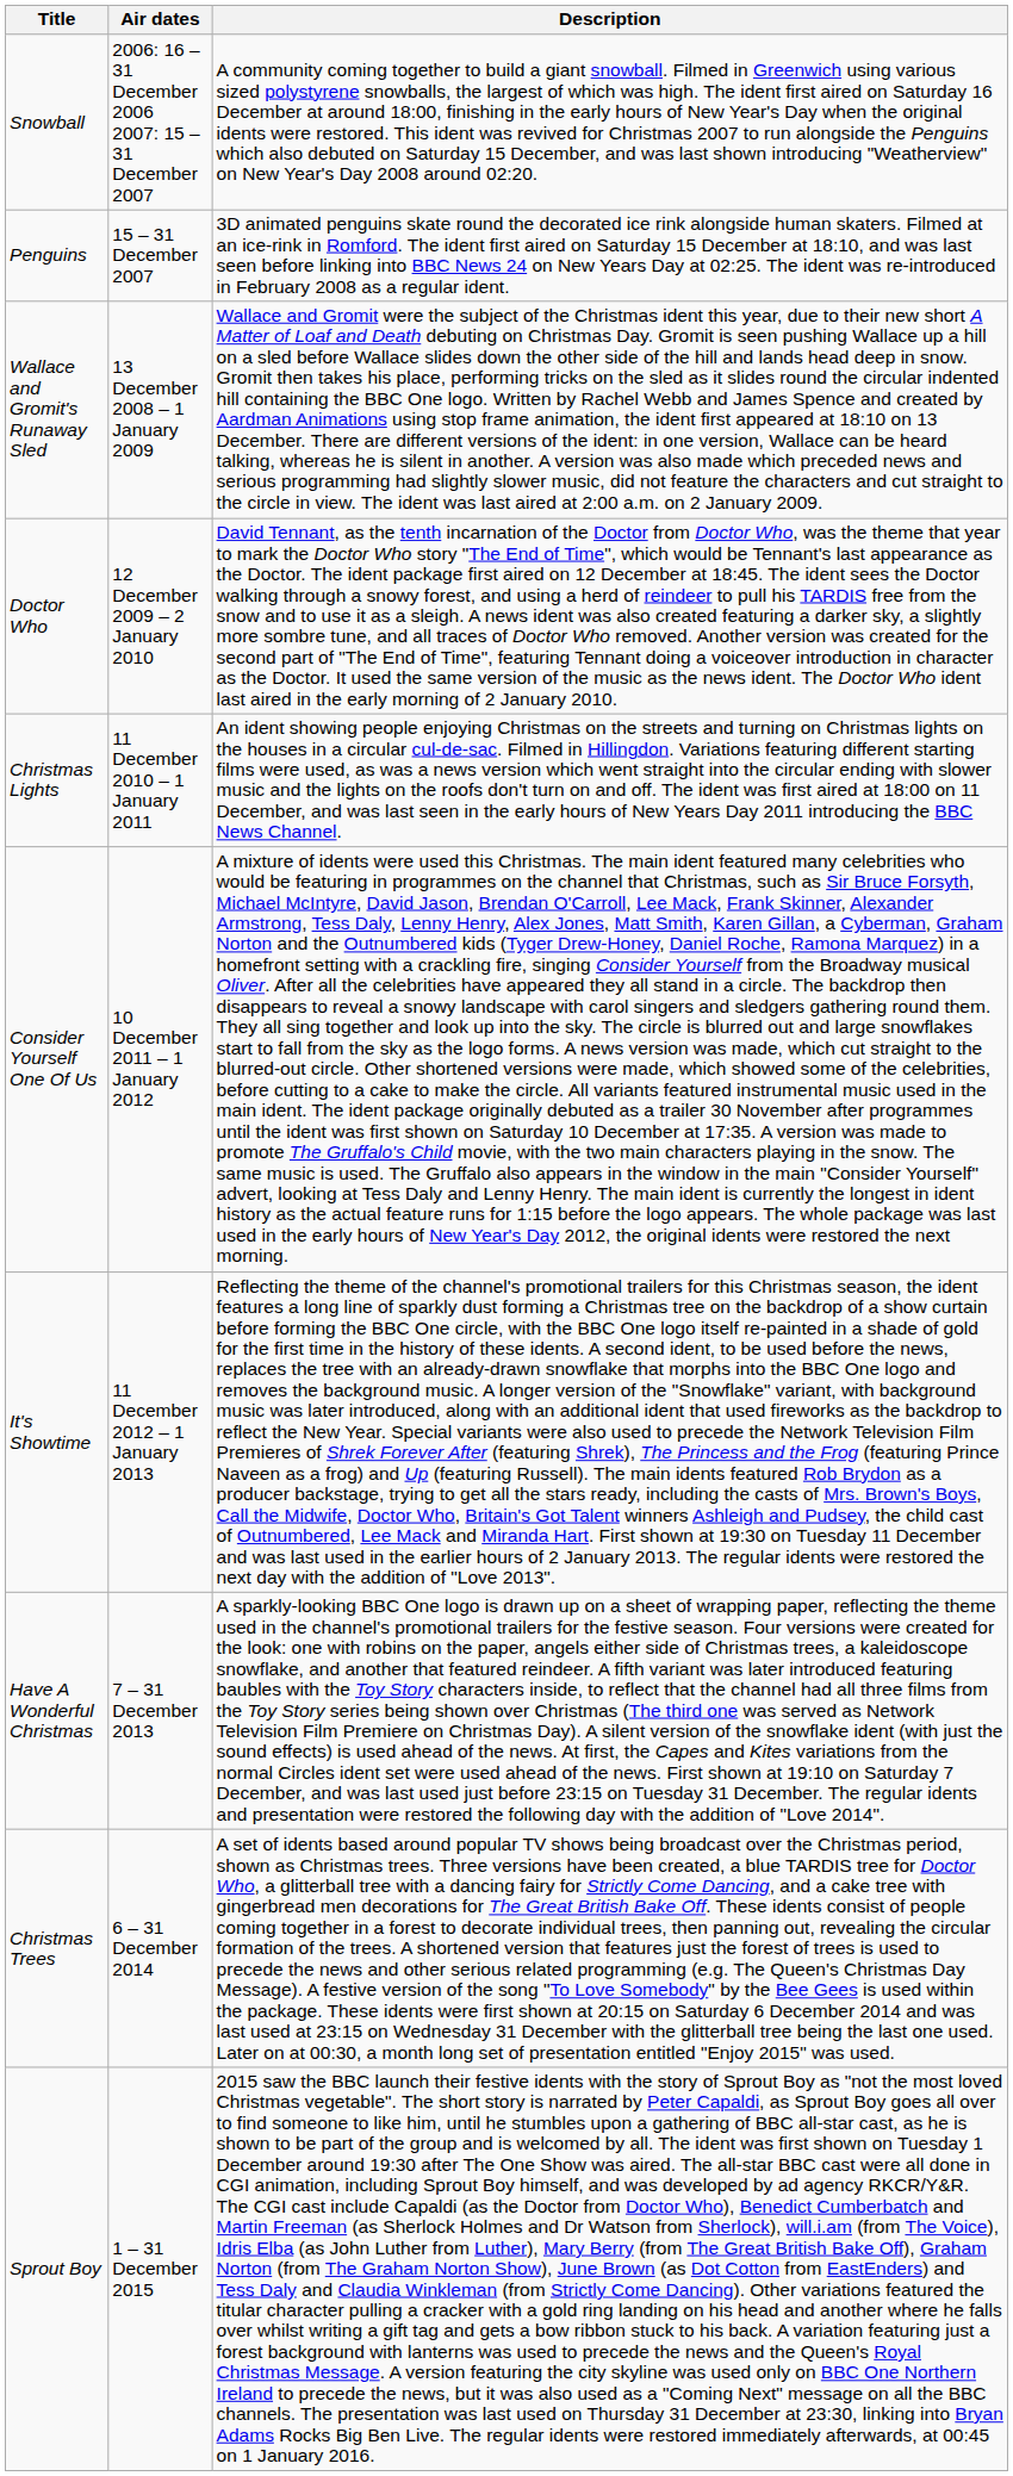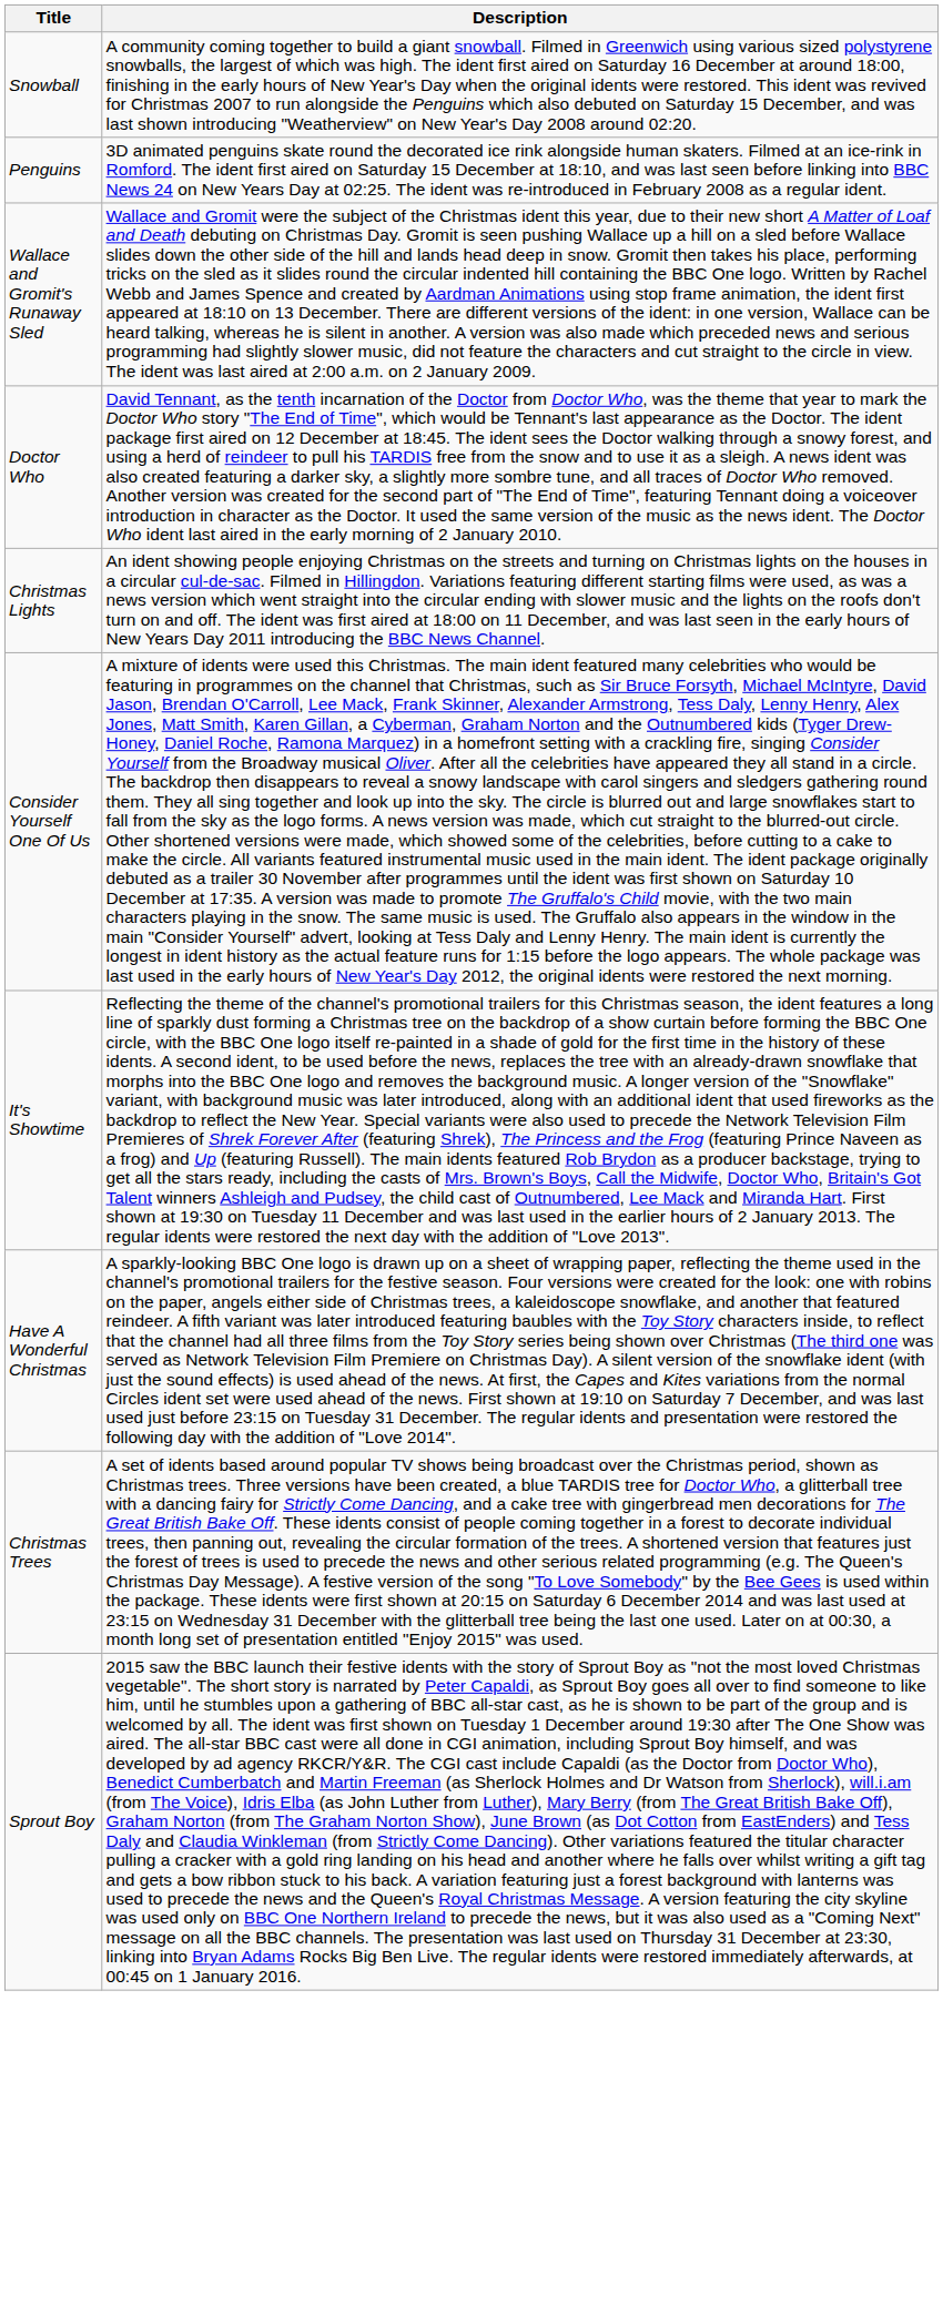 <table class="wikitable">
 <tr>
 <th>Title</th>
-<th>Air dates</th>
 <th>Description</th>
 </tr>
 <tr>
 <td><em>Snowball</em></td>
-<td>2006: 16 – 31 December 2006<br>2007: 15 – 31 December 2007</td>
 <td>A community coming together to build a giant <a href='#'>snowball</a>. Filmed in <a href='#'>Greenwich</a> using various sized <a href='#'>polystyrene</a> snowballs, the largest of which was  high. The ident first aired on Saturday 16 December at around 18:00, finishing in the early hours of New Year's Day when the original idents were restored. This ident was revived for Christmas 2007 to run alongside the <em>Penguins</em> which also debuted on Saturday 15 December, and was last shown introducing "Weatherview" on New Year's Day 2008 around 02:20.</td>
 </tr>
 <tr>
 <td><em>Penguins</em></td>
-<td>15 – 31 December 2007</td>
 <td>3D animated penguins skate round the decorated ice rink alongside human skaters. Filmed at an ice-rink in <a href='#'>Romford</a>. The ident first aired on Saturday 15 December at 18:10, and was last seen before linking into <a href='#'>BBC News 24</a> on New Years Day at 02:25. The ident was re-introduced in February 2008 as a regular ident.</td>
 </tr>
 <tr>
 <td><em>Wallace and Gromit's Runaway Sled</em></td>
-<td>13 December 2008 – 1 January 2009</td>
 <td><a href='#'>Wallace and Gromit</a> were the subject of the Christmas ident this year, due to their new short <em><a href='#'>A Matter of Loaf and Death</a></em> debuting on Christmas Day. Gromit is seen pushing Wallace up a hill on a sled before Wallace slides down the other side of the hill and lands head deep in snow. Gromit then takes his place, performing tricks on the sled as it slides round the circular indented hill containing the BBC One logo. Written by Rachel Webb and James Spence and created by <a href='#'>Aardman Animations</a> using stop frame animation, the ident first appeared at 18:10 on 13 December. There are different versions of the ident: in one version, Wallace can be heard talking, whereas he is silent in another. A version was also made which preceded news and serious programming had slightly slower music, did not feature the characters and cut straight to the circle in view. The ident was last aired at 2:00 a.m. on 2 January 2009.</td>
 </tr>
 <tr>
 <td><em>Doctor Who</em></td>
-<td>12 December 2009 – 2 January 2010</td>
 <td><a href='#'>David Tennant</a>, as the <a href='#'>tenth</a> incarnation of the <a href='#'>Doctor</a> from <em><a href='#'>Doctor Who</a></em>, was the theme that year to mark the <em>Doctor Who</em> story "<a href='#'>The End of Time</a>", which would be Tennant's last appearance as the Doctor. The ident package first aired on 12 December at 18:45. The ident sees the Doctor walking through a snowy forest, and using a herd of <a href='#'>reindeer</a> to pull his <a href='#'>TARDIS</a> free from the snow and to use it as a sleigh.  A news ident was also created featuring a darker sky, a slightly more sombre tune, and all traces of <em>Doctor Who</em> removed. Another version was created for the second part of "The End of Time", featuring Tennant doing a voiceover introduction in character as the Doctor. It used the same version of the music as the news ident. The <em>Doctor Who</em> ident last aired in the early morning of 2 January 2010.</td>
 </tr>
 <tr>
 <td><em>Christmas Lights</em></td>
-<td>11 December 2010 – 1 January 2011</td>
 <td>An ident showing people enjoying Christmas on the streets and turning on Christmas lights on the houses in a circular <a href='#'>cul-de-sac</a>. Filmed in <a href='#'>Hillingdon</a>. Variations featuring different starting films were used, as was a news version which went straight into the circular ending with slower music and the lights on the roofs don't turn on and off. The ident was first aired at 18:00 on 11 December, and was last seen in the early hours of New Years Day 2011 introducing the <a href='#'>BBC News Channel</a>.</td>
 </tr>
 <tr>
 <td><em>Consider Yourself One Of Us</em></td>
-<td>10 December 2011 – 1 January 2012</td>
 <td>A mixture of idents were used this Christmas. The main ident featured many celebrities who would be featuring in programmes on the channel that Christmas, such as <a href='#'>Sir Bruce Forsyth</a>, <a href='#'>Michael McIntyre</a>, <a href='#'>David Jason</a>, <a href='#'>Brendan O'Carroll</a>, <a href='#'>Lee Mack</a>, <a href='#'>Frank Skinner</a>, <a href='#'>Alexander Armstrong</a>, <a href='#'>Tess Daly</a>, <a href='#'>Lenny Henry</a>, <a href='#'>Alex Jones</a>, <a href='#'>Matt Smith</a>, <a href='#'>Karen Gillan</a>, a <a href='#'>Cyberman</a>, <a href='#'>Graham Norton</a> and the <a href='#'>Outnumbered</a> kids (<a href='#'>Tyger Drew-Honey</a>, <a href='#'>Daniel Roche</a>, <a href='#'>Ramona Marquez</a>) in a homefront setting with a crackling fire, singing <em><a href='#'>Consider Yourself</a></em> from the Broadway musical <em><a href='#'>Oliver</a></em>. After all the celebrities have appeared they all stand in a circle. The backdrop then disappears to reveal a snowy landscape with carol singers and sledgers gathering round them. They all sing together and look up into the sky. The circle is blurred out and large snowflakes start to fall from the sky as the logo forms. A news version was made, which cut straight to the blurred-out circle. Other shortened versions were made, which showed some of the celebrities, before cutting to a cake to make the circle. All variants featured instrumental music used in the main ident. The ident package originally debuted as a trailer 30 November after programmes until the ident was first shown on Saturday 10 December at 17:35. A version was made to promote <em><a href='#'>The Gruffalo's Child</a></em> movie, with the two main characters playing in the snow. The same music is used. The Gruffalo also appears in the window in the main "Consider Yourself" advert, looking at Tess Daly and Lenny Henry. The main ident is currently the longest in ident history as the actual feature runs for 1:15 before the logo appears. The whole package was last used in the early hours of <a href='#'>New Year's Day</a> 2012, the original idents were restored the next morning.</td>
 </tr>
 <tr>
 <td><em>It's Showtime</em></td>
-<td>11 December 2012 – 1 January 2013</td>
 <td>Reflecting the theme of the channel's promotional trailers for this Christmas season, the ident features a long line of sparkly dust forming a Christmas tree on the backdrop of a show curtain before forming the BBC One circle, with the BBC One logo itself re-painted in a shade of gold for the first time in the history of these idents. A second ident, to be used before the news, replaces the tree with an already-drawn snowflake that morphs into the BBC One logo and removes the background music. A longer version of the "Snowflake" variant, with background music was later introduced, along with an additional ident that used fireworks as the backdrop to reflect the New Year. Special variants were also used to precede the Network Television Film Premieres of <em><a href='#'>Shrek Forever After</a></em> (featuring <a href='#'>Shrek</a>), <em><a href='#'>The Princess and the Frog</a></em> (featuring Prince Naveen as a frog) and <em><a href='#'>Up</a></em> (featuring Russell). The main idents featured <a href='#'>Rob Brydon</a> as a producer backstage,  trying to get all the stars ready, including the casts of <a href='#'>Mrs. Brown's Boys</a>, <a href='#'>Call the Midwife</a>, <a href='#'>Doctor Who</a>, <a href='#'>Britain's Got Talent</a> winners <a href='#'>Ashleigh and Pudsey</a>, the child cast of <a href='#'>Outnumbered</a>, <a href='#'>Lee Mack</a> and <a href='#'>Miranda Hart</a>. First shown at 19:30 on Tuesday 11 December and was last used in the earlier hours of 2 January 2013. The regular idents were restored the next day with the addition of "Love 2013".</td>
 </tr>
 <tr>
 <td><em>Have A Wonderful Christmas</em></td>
-<td>7 – 31 December 2013</td>
 <td>A sparkly-looking BBC One logo is drawn up on a sheet of wrapping paper, reflecting the theme used in the channel's promotional trailers for the festive season. Four versions were created for the look: one with robins on the paper, angels either side of Christmas trees, a kaleidoscope snowflake, and another that featured reindeer. A fifth variant was later introduced featuring baubles with the <em><a href='#'>Toy Story</a></em> characters inside, to reflect that the channel had all three films from the <em>Toy Story</em> series being shown over Christmas (<a href='#'>The third one</a> was served as Network Television Film Premiere on Christmas Day). A silent version of the snowflake ident (with just the sound effects) is used ahead of the news. At first, the <em>Capes</em> and <em>Kites</em> variations from the normal Circles ident set were used ahead of the news. First shown at 19:10 on Saturday 7 December, and was last used just before 23:15 on Tuesday 31 December. The regular idents and presentation were restored the following day with the addition of "Love 2014".</td>
 </tr>
 <tr>
 <td><em>Christmas Trees</em></td>
-<td>6 – 31 December 2014</td>
 <td>A set of idents based around popular TV shows being broadcast over the Christmas period, shown as Christmas trees. Three versions have been created, a blue TARDIS tree for <em><a href='#'>Doctor Who</a></em>, a glitterball tree with a dancing fairy for <em><a href='#'>Strictly Come Dancing</a></em>, and a cake tree with gingerbread men decorations for <em><a href='#'>The Great British Bake Off</a></em>. These idents consist of people coming together in a forest to decorate individual trees, then panning out, revealing the circular formation of the trees. A shortened version that features just the forest of trees is used to precede the news and other serious related programming (e.g. The Queen's Christmas Day Message). A festive version of the song "<a href='#'>To Love Somebody</a>" by the <a href='#'>Bee Gees</a> is used within the package. These idents were first shown at 20:15 on Saturday 6 December 2014 and was last used at 23:15 on Wednesday 31 December with the glitterball tree being the last one used. Later on at 00:30, a month long set of presentation entitled "Enjoy 2015" was used.</td>
 </tr>
 <tr>
 <td><em>Sprout Boy</em></td>
-<td>1 – 31 December 2015</td>
 <td>2015 saw the BBC launch their festive idents with the story of Sprout Boy as "not the most loved Christmas vegetable". The short story is narrated by <a href='#'>Peter Capaldi</a>, as Sprout Boy goes all over to find someone to like him,  until he stumbles upon a gathering of BBC all-star cast,  as he is shown to be part of the group and is welcomed by all. The ident was first shown on Tuesday 1 December around 19:30 after The One Show was aired. The all-star BBC cast were all done in CGI animation, including Sprout Boy himself,  and was developed by ad agency RKCR/Y&R. The CGI cast include Capaldi (as the Doctor from <a href='#'>Doctor Who</a>), <a href='#'>Benedict Cumberbatch</a> and <a href='#'>Martin Freeman</a> (as Sherlock Holmes and Dr Watson from <a href='#'>Sherlock</a>), <a href='#'>will.i.am</a> (from <a href='#'>The Voice</a>), <a href='#'>Idris Elba</a> (as John Luther from <a href='#'>Luther</a>), <a href='#'>Mary Berry</a> (from <a href='#'>The Great British Bake Off</a>), <a href='#'>Graham Norton</a> (from <a href='#'>The Graham Norton Show</a>), <a href='#'>June Brown</a> (as <a href='#'>Dot Cotton</a> from <a href='#'>EastEnders</a>) and <a href='#'>Tess Daly</a> and <a href='#'>Claudia Winkleman</a> (from <a href='#'>Strictly Come Dancing</a>). Other variations featured the titular character pulling a cracker with a gold ring landing on his head and another where he falls over whilst writing a gift tag and gets a bow ribbon stuck to his back. A variation featuring just a forest background with lanterns was used to precede the news and the Queen's <a href='#'>Royal Christmas Message</a>. A version featuring the city skyline was used only on <a href='#'>BBC One Northern Ireland</a> to precede the news,  but it was also used as a "Coming Next" message on all the BBC channels.  The presentation was last used on Thursday 31 December at 23:30, linking into <a href='#'>Bryan Adams</a> Rocks Big Ben Live. The regular idents were restored immediately afterwards, at 00:45 on 1 January 2016.</td>
 </tr>
 </table>
